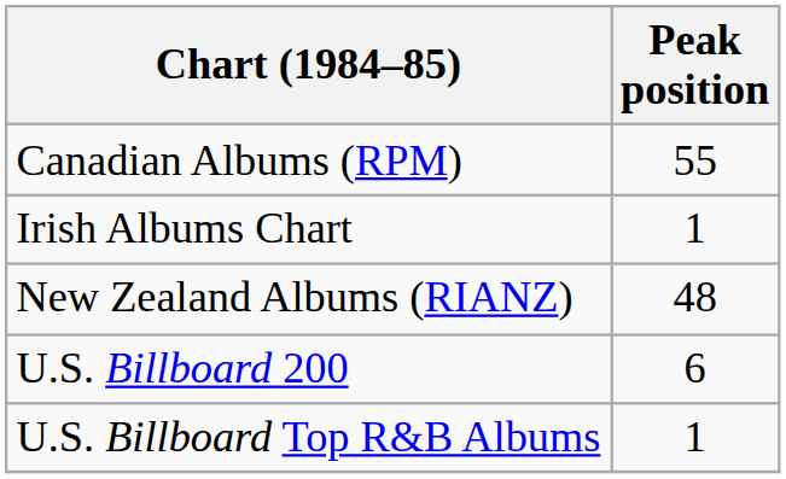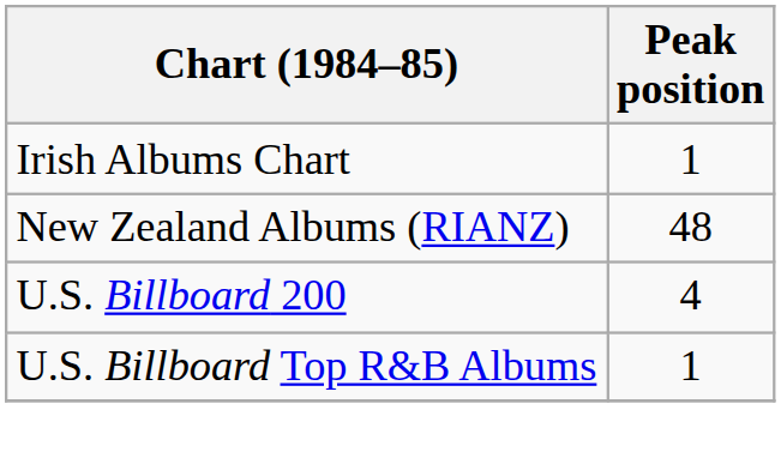 <table class="wikitable sortable">
 <tr>
 <th>Chart (1984–85)</th>
 <th>Peak<br>position</th>
-</tr>
-<tr>
-<td>Canadian Albums (<a href='#'>RPM</a>)</td>
-<td align="center">55</td>
 </tr>
 <tr>
 <td>Irish Albums Chart</td>
 <td align="center">1</td>
 </tr>
 <tr>
 <td>New Zealand Albums (<a href='#'>RIANZ</a>)</td>
 <td align="center">48</td>
 </tr>
 <tr>
 <td>U.S. <a href='#'><em>Billboard</em> 200</a></td>
-<td align="center">6</td>
+<td align="center">4</td>
 </tr>
 <tr>
 <td>U.S. <em>Billboard</em> <a href='#'>Top R&B Albums</a></td>
 <td align="center">1</td>
 </tr>
 <tr>
 </tr>
 </table>
